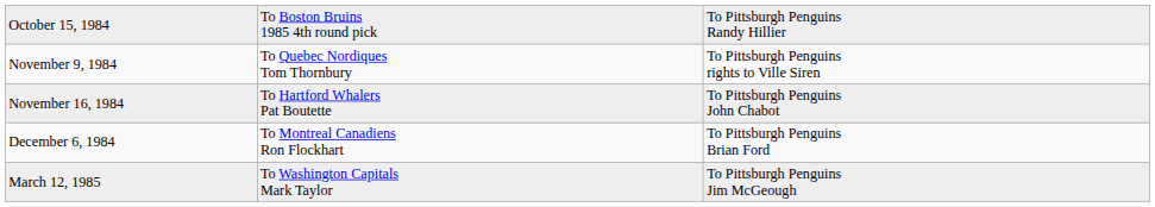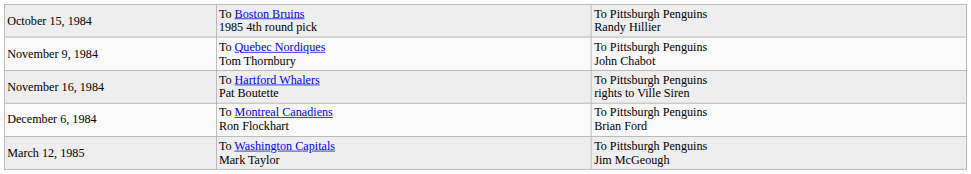 <table class="wikitable" style="border:1px solid #999999; width:80%;">
 <tr bgcolor="eeeeee">
 <td style="width:22%;">October 15, 1984</td>
 <td style="width:39%;" valign="top">To <a href='#'>Boston Bruins</a><br>1985 4th round pick</td>
 <td style="width:39%;" valign="top">To Pittsburgh Penguins<br>Randy Hillier</td>
 </tr>
 <tr>
 <td style="width:22%;">November 9, 1984</td>
 <td style="width:39%;" valign="top">To <a href='#'>Quebec Nordiques</a><br>Tom Thornbury</td>
-<td style="width:39%;" valign="top">To Pittsburgh Penguins<br>rights to Ville Siren</td>
+<td style="width:39%;" valign="top">To Pittsburgh Penguins<br>John Chabot</td>
 </tr>
 <tr bgcolor="eeeeee">
 <td style="width:22%;">November 16, 1984</td>
 <td style="width:39%;" valign="top">To <a href='#'>Hartford Whalers</a><br>Pat Boutette</td>
-<td style="width:39%;" valign="top">To Pittsburgh Penguins<br>John Chabot</td>
+<td style="width:39%;" valign="top">To Pittsburgh Penguins<br>rights to Ville Siren</td>
 </tr>
 <tr>
 <td style="width:22%;">December 6, 1984</td>
 <td style="width:39%;" valign="top">To <a href='#'>Montreal Canadiens</a><br>Ron Flockhart</td>
 <td style="width:39%;" valign="top">To Pittsburgh Penguins<br>Brian Ford</td>
 </tr>
 <tr bgcolor="eeeeee">
 <td style="width:22%;">March 12, 1985</td>
 <td style="width:39%;" valign="top">To <a href='#'>Washington Capitals</a><br>Mark Taylor</td>
 <td style="width:39%;" valign="top">To Pittsburgh Penguins<br>Jim McGeough</td>
 </tr>
 </table>
